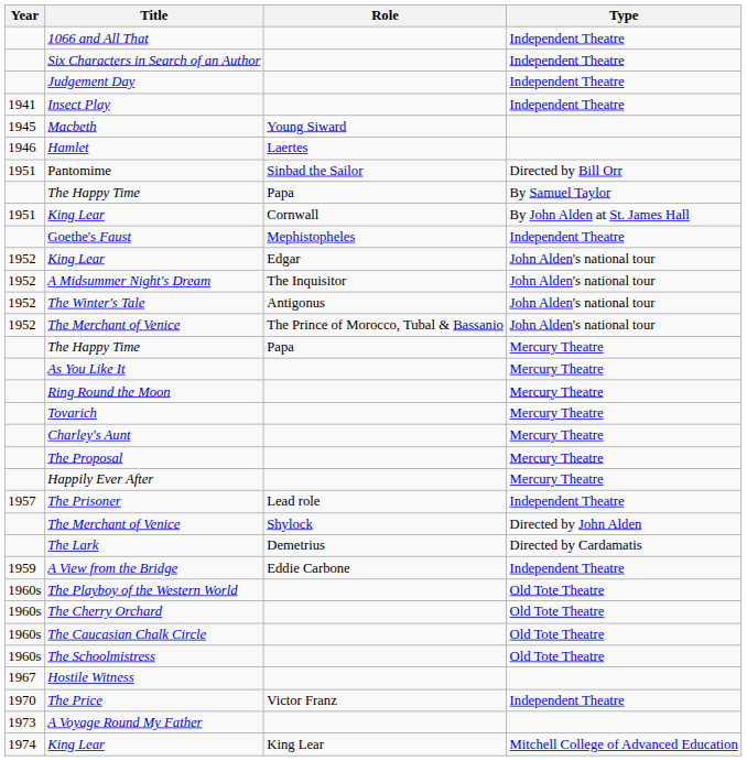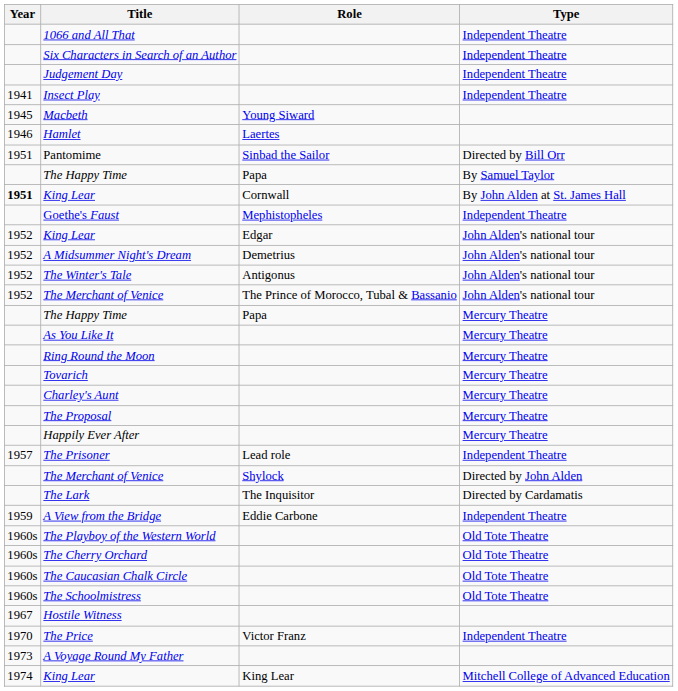 <table class="wikitable">
 <tr>
 <th>Year</th>
 <th>Title</th>
 <th>Role</th>
 <th>Type</th>
 </tr>
 <tr>
 <td></td>
 <td><em><a href='#'>1066 and All That</a></em></td>
 <td></td>
 <td><a href='#'>Independent Theatre</a></td>
 </tr>
 <tr>
 <td></td>
 <td><em><a href='#'>Six Characters in Search of an Author</a></em></td>
 <td></td>
 <td><a href='#'>Independent Theatre</a></td>
 </tr>
 <tr>
 <td></td>
 <td><em><a href='#'>Judgement Day</a></em></td>
 <td></td>
 <td><a href='#'>Independent Theatre</a></td>
 </tr>
 <tr>
 <td>1941</td>
 <td><em><a href='#'>Insect Play</a></em></td>
 <td></td>
 <td><a href='#'>Independent Theatre</a></td>
 </tr>
 <tr>
 <td>1945</td>
 <td><em><a href='#'>Macbeth</a></em></td>
 <td><a href='#'>Young Siward</a></td>
 <td></td>
 </tr>
 <tr>
 <td>1946</td>
 <td><em><a href='#'>Hamlet</a></em></td>
 <td><a href='#'>Laertes</a></td>
 <td></td>
 </tr>
 <tr>
 <td>1951</td>
 <td>Pantomime</td>
 <td><a href='#'>Sinbad the Sailor</a></td>
 <td>Directed by <a href='#'>Bill Orr</a></td>
 </tr>
 <tr>
 <td></td>
 <td><em>The Happy Time</em></td>
 <td>Papa</td>
 <td>By <a href='#'>Samuel Taylor</a></td>
 </tr>
 <tr>
-<td>1951</td>
+<td><strong>1951</strong></td>
 <td><em><a href='#'>King Lear</a></em></td>
 <td>Cornwall</td>
 <td>By <a href='#'>John Alden</a> at <a href='#'>St. James Hall</a></td>
 </tr>
 <tr>
 <td></td>
 <td><a href='#'>Goethe's <em>Faust</em></a></td>
 <td><a href='#'>Mephistopheles</a></td>
 <td><a href='#'>Independent Theatre</a></td>
 </tr>
 <tr>
 <td>1952</td>
 <td><em><a href='#'>King Lear</a></em></td>
 <td>Edgar</td>
 <td><a href='#'>John Alden</a>'s national tour</td>
 </tr>
 <tr>
 <td>1952</td>
 <td><em><a href='#'>A Midsummer Night's Dream</a></em></td>
-<td>The Inquisitor</td>
+<td>Demetrius</td>
 <td><a href='#'>John Alden</a>'s national tour</td>
 </tr>
 <tr>
 <td>1952</td>
 <td><em><a href='#'>The Winter's Tale</a></em></td>
 <td>Antigonus</td>
 <td><a href='#'>John Alden</a>'s national tour</td>
 </tr>
 <tr>
 <td>1952</td>
 <td><em><a href='#'>The Merchant of Venice</a></em></td>
 <td>The Prince of Morocco, Tubal & <a href='#'>Bassanio</a></td>
 <td><a href='#'>John Alden</a>'s national tour</td>
 </tr>
 <tr>
 <td></td>
 <td><em>The Happy Time</em></td>
 <td>Papa</td>
 <td><a href='#'>Mercury Theatre</a></td>
 </tr>
 <tr>
 <td></td>
 <td><em><a href='#'>As You Like It</a></em></td>
 <td></td>
 <td><a href='#'>Mercury Theatre</a></td>
 </tr>
 <tr>
 <td></td>
 <td><em><a href='#'>Ring Round the Moon</a></em></td>
 <td></td>
 <td><a href='#'>Mercury Theatre</a></td>
 </tr>
 <tr>
 <td></td>
 <td><em><a href='#'>Tovarich</a></em></td>
 <td></td>
 <td><a href='#'>Mercury Theatre</a></td>
 </tr>
 <tr>
 <td></td>
 <td><em><a href='#'>Charley's Aunt</a></em></td>
 <td></td>
 <td><a href='#'>Mercury Theatre</a></td>
 </tr>
 <tr>
 <td></td>
 <td><em><a href='#'>The Proposal</a></em></td>
 <td></td>
 <td><a href='#'>Mercury Theatre</a></td>
 </tr>
 <tr>
 <td></td>
 <td><em>Happily Ever After</em></td>
 <td></td>
 <td><a href='#'>Mercury Theatre</a></td>
 </tr>
 <tr>
 <td>1957</td>
 <td><em><a href='#'>The Prisoner</a></em></td>
 <td>Lead role</td>
 <td><a href='#'>Independent Theatre</a></td>
 </tr>
 <tr>
 <td></td>
 <td><em><a href='#'>The Merchant of Venice</a></em></td>
 <td><a href='#'>Shylock</a></td>
 <td>Directed by <a href='#'>John Alden</a></td>
 </tr>
 <tr>
 <td></td>
 <td><em><a href='#'>The Lark</a></em></td>
-<td>Demetrius</td>
+<td>The Inquisitor</td>
 <td>Directed by Cardamatis</td>
 </tr>
 <tr>
 <td>1959</td>
 <td><em><a href='#'>A View from the Bridge</a></em></td>
 <td>Eddie Carbone</td>
 <td><a href='#'>Independent Theatre</a></td>
 </tr>
 <tr>
 <td>1960s</td>
 <td><em><a href='#'>The Playboy of the Western World</a></em></td>
 <td></td>
 <td><a href='#'>Old Tote Theatre</a></td>
 </tr>
 <tr>
 <td>1960s</td>
 <td><em><a href='#'>The Cherry Orchard</a></em></td>
 <td></td>
 <td><a href='#'>Old Tote Theatre</a></td>
 </tr>
 <tr>
 <td>1960s</td>
 <td><em><a href='#'>The Caucasian Chalk Circle</a></em></td>
 <td></td>
 <td><a href='#'>Old Tote Theatre</a></td>
 </tr>
 <tr>
 <td>1960s</td>
 <td><em><a href='#'>The Schoolmistress</a></em></td>
 <td></td>
 <td><a href='#'>Old Tote Theatre</a></td>
 </tr>
 <tr>
 <td>1967</td>
 <td><em><a href='#'>Hostile Witness</a></em></td>
 <td></td>
 <td></td>
 </tr>
 <tr>
 <td>1970</td>
 <td><em><a href='#'>The Price</a></em></td>
 <td>Victor Franz</td>
 <td><a href='#'>Independent Theatre</a></td>
 </tr>
 <tr>
 <td>1973</td>
 <td><em><a href='#'>A Voyage Round My Father</a></em></td>
 <td></td>
 <td></td>
 </tr>
 <tr>
 <td>1974</td>
 <td><em><a href='#'>King Lear</a></em></td>
 <td>King Lear</td>
 <td><a href='#'>Mitchell College of Advanced Education</a></td>
 </tr>
 </table>
